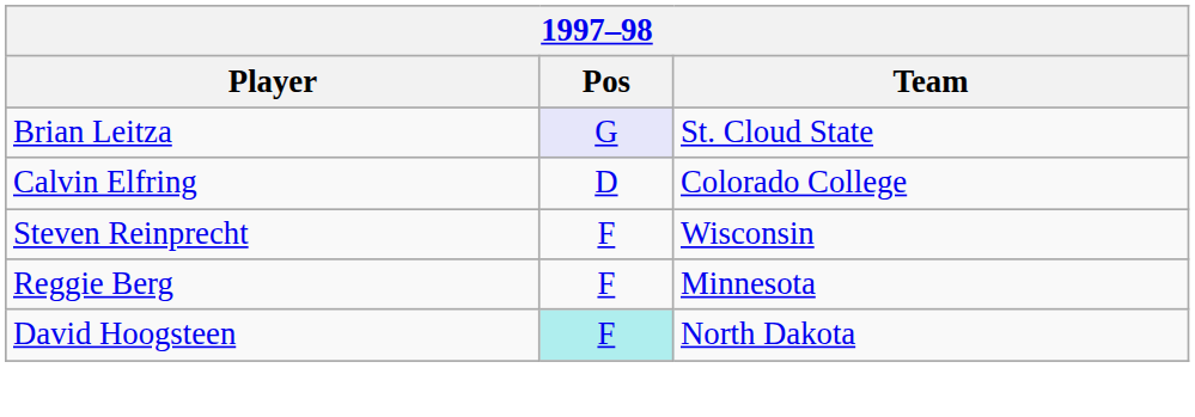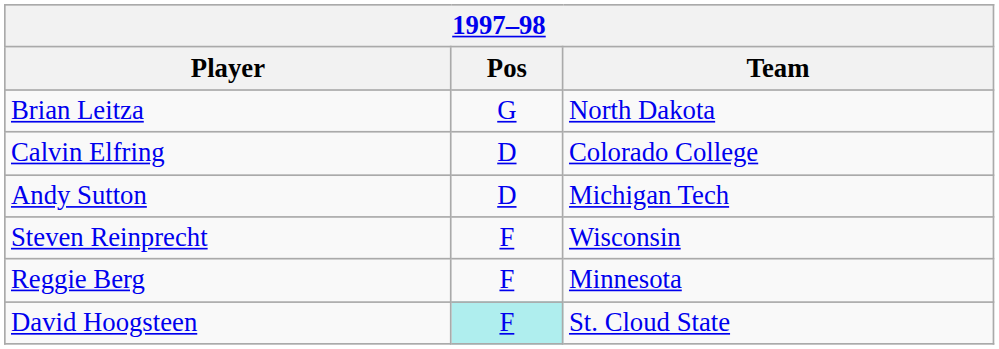 <table class="wikitable" width=95%>
 <tr>
 <th colspan=3><a href='#'>1997–98</a></th>
 </tr>
 <tr>
 <th>Player</th>
 <th>Pos</th>
 <th>Team</th>
 </tr>
 <tr>
 <td><a href='#'>Brian Leitza</a></td>
-<td align=center style="background: lavender;"><a href='#'>G</a></td>
-<td><a href='#'>St. Cloud State</a></td>
+<td align=center><a href='#'>G</a></td>
+<td><a href='#'>North Dakota</a></td>
 </tr>
 <tr>
 <td><a href='#'>Calvin Elfring</a></td>
 <td align=center><a href='#'>D</a></td>
 <td><a href='#'>Colorado College</a></td>
+</tr>
+<tr>
+<td><a href='#'>Andy Sutton</a></td>
+<td align=center><a href='#'>D</a></td>
+<td><a href='#'>Michigan Tech</a></td>
 </tr>
 <tr>
 <td><a href='#'>Steven Reinprecht</a></td>
 <td align=center><a href='#'>F</a></td>
 <td><a href='#'>Wisconsin</a></td>
 </tr>
 <tr>
 <td><a href='#'>Reggie Berg</a></td>
 <td align=center><a href='#'>F</a></td>
 <td><a href='#'>Minnesota</a></td>
 </tr>
 <tr>
 <td><a href='#'>David Hoogsteen</a></td>
 <td align=center style="background: paleturquoise;"><a href='#'>F</a></td>
-<td><a href='#'>North Dakota</a></td>
+<td><a href='#'>St. Cloud State</a></td>
 </tr>
 </table>
